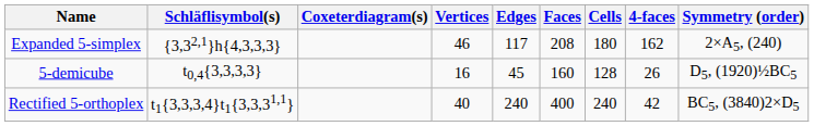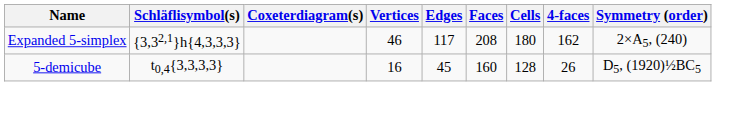 <table class=wikitable>
 <tr>
 <th>Name</th>
 <th><a href='#'>Schläflisymbol</a>(s)</th>
 <th><a href='#'>Coxeterdiagram</a>(s)</th>
 <th><a href='#'>Vertices</a></th>
 <th><a href='#'>Edges</a></th>
 <th><a href='#'>Faces</a></th>
 <th><a href='#'>Cells</a></th>
 <th><a href='#'>4-faces</a></th>
 <th><a href='#'>Symmetry</a> (<a href='#'>order</a>)</th>
 </tr>
 <tr align=center>
 <td><a href='#'>Expanded 5-simplex</a></td>
 <td>{3,3<sup>2,1</sup>}h{4,3,3,3}</td>
 <td></td>
 <td>46</td>
 <td>117</td>
 <td>208</td>
 <td>180</td>
 <td>162</td>
 <td>2×A<sub>5</sub>, (240)</td>
 </tr>
 <tr align=center>
 <td><a href='#'>5-demicube</a></td>
 <td>t<sub>0,4</sub>{3,3,3,3}</td>
 <td></td>
 <td>16</td>
 <td>45</td>
 <td>160</td>
 <td>128</td>
 <td>26</td>
 <td>D<sub>5</sub>, (1920)½BC<sub>5</sub></td>
 </tr>
-<tr align=center>
-<td><a href='#'>Rectified 5-orthoplex</a></td>
-<td>t<sub>1</sub>{3,3,3,4}t<sub>1</sub>{3,3,3<sup>1,1</sup>}</td>
-<td></td>
-<td>40</td>
-<td>240</td>
-<td>400</td>
-<td>240</td>
-<td>42</td>
-<td>BC<sub>5</sub>, (3840)2×D<sub>5</sub></td>
-</tr>
 </table>
